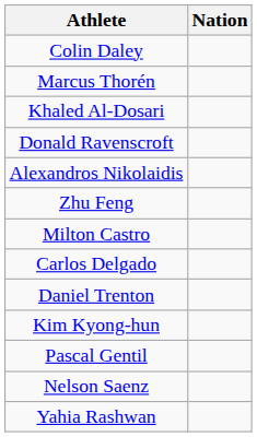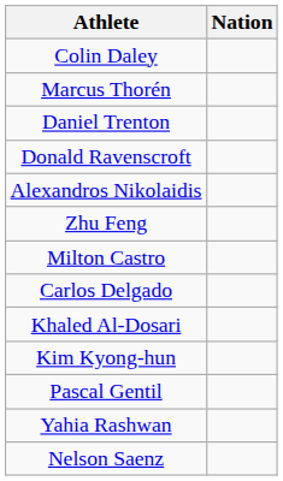 <table class="wikitable sortable  mw-collapsible mw-collapsed" style="text-align:center">
 <tr>
 <th>Athlete</th>
 <th>Nation</th>
 </tr>
 <tr>
 <td><a href='#'>Colin Daley</a></td>
 <td></td>
 </tr>
 <tr>
 <td><a href='#'>Marcus Thorén</a></td>
 <td></td>
 </tr>
 <tr>
-<td><a href='#'>Khaled Al-Dosari</a></td>
+<td><a href='#'>Daniel Trenton</a></td>
 <td></td>
 </tr>
 <tr>
 <td><a href='#'>Donald Ravenscroft</a></td>
 <td></td>
 </tr>
 <tr>
 <td><a href='#'>Alexandros Nikolaidis</a></td>
 <td></td>
 </tr>
 <tr>
 <td><a href='#'>Zhu Feng</a></td>
 <td></td>
 </tr>
 <tr>
 <td><a href='#'>Milton Castro</a></td>
 <td></td>
 </tr>
 <tr>
 <td><a href='#'>Carlos Delgado</a></td>
 <td></td>
 </tr>
 <tr>
-<td><a href='#'>Daniel Trenton</a></td>
+<td><a href='#'>Khaled Al-Dosari</a></td>
 <td></td>
 </tr>
 <tr>
 <td><a href='#'>Kim Kyong-hun</a></td>
 <td></td>
 </tr>
 <tr>
 <td><a href='#'>Pascal Gentil</a></td>
 <td></td>
 </tr>
 <tr>
+<td><a href='#'>Yahia Rashwan</a></td>
+<td></td>
+</tr>
+<tr>
 <td><a href='#'>Nelson Saenz</a></td>
 <td></td>
 </tr>
-<tr>
-<td><a href='#'>Yahia Rashwan</a></td>
-<td></td>
-</tr>
 </table>
